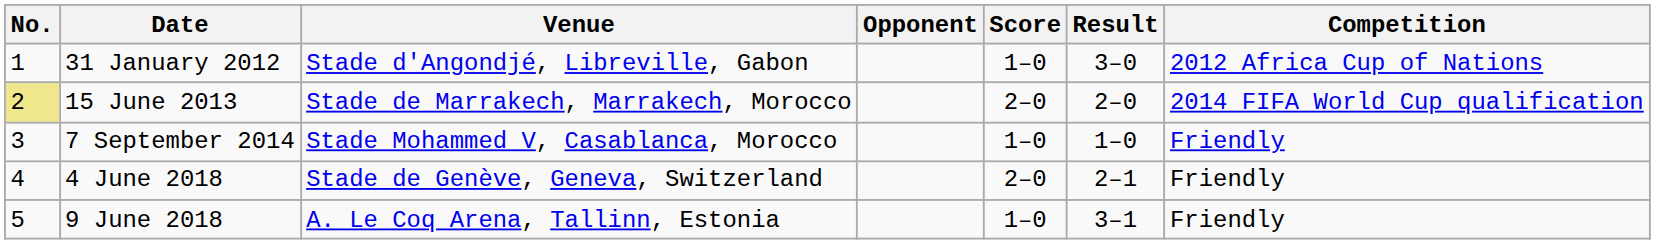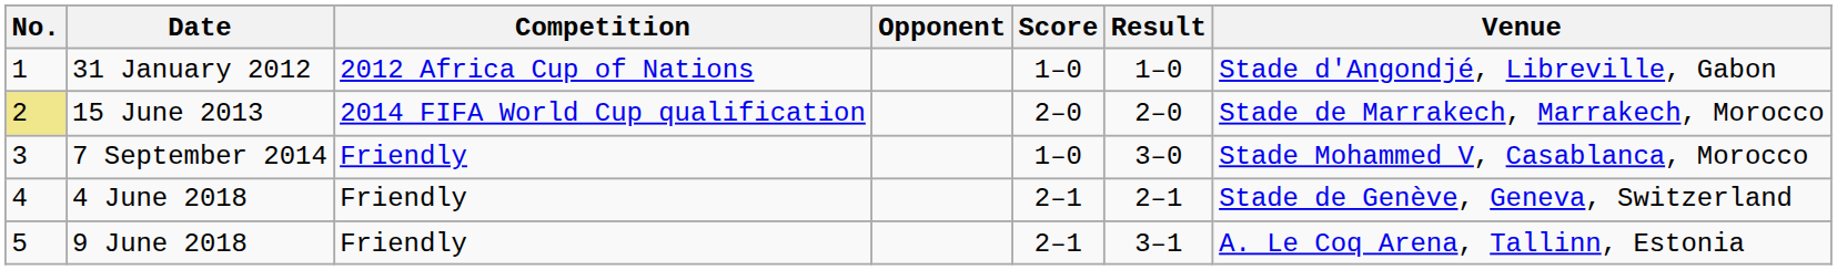 <table class="wikitable" style="font-size:100%;">
 <tr>
 <th>No.</th>
 <th>Date</th>
-<th>Venue</th>
+<th>Competition</th>
 <th>Opponent</th>
 <th>Score</th>
 <th>Result</th>
-<th>Competition</th>
+<th>Venue</th>
 </tr>
 <tr>
 <td>1</td>
 <td>31 January 2012</td>
-<td><a href='#'>Stade d'Angondjé</a>, <a href='#'>Libreville</a>, Gabon</td>
+<td><a href='#'>2012 Africa Cup of Nations</a></td>
 <td></td>
 <td align=center>1–0</td>
-<td style="text-align:center">3–0</td>
-<td><a href='#'>2012 Africa Cup of Nations</a></td>
+<td style="text-align:center">1–0</td>
+<td><a href='#'>Stade d'Angondjé</a>, <a href='#'>Libreville</a>, Gabon</td>
 </tr>
 <tr>
 <td style="background: khaki;">2</td>
 <td>15 June 2013</td>
-<td><a href='#'>Stade de Marrakech</a>, <a href='#'>Marrakech</a>, Morocco</td>
+<td><a href='#'>2014 FIFA World Cup qualification</a></td>
 <td></td>
 <td align=center>2–0</td>
 <td style="text-align:center">2–0</td>
-<td><a href='#'>2014 FIFA World Cup qualification</a></td>
+<td><a href='#'>Stade de Marrakech</a>, <a href='#'>Marrakech</a>, Morocco</td>
 </tr>
 <tr>
 <td>3</td>
 <td>7 September 2014</td>
-<td><a href='#'>Stade Mohammed V</a>, <a href='#'>Casablanca</a>, Morocco</td>
+<td><a href='#'>Friendly</a></td>
 <td></td>
 <td align=center>1–0</td>
-<td style="text-align:center">1–0</td>
-<td><a href='#'>Friendly</a></td>
+<td style="text-align:center">3–0</td>
+<td><a href='#'>Stade Mohammed V</a>, <a href='#'>Casablanca</a>, Morocco</td>
 </tr>
 <tr>
 <td>4</td>
 <td>4 June 2018</td>
+<td>Friendly</td>
+<td></td>
+<td align=center>2–1</td>
+<td style="text-align:center">2–1</td>
 <td><a href='#'>Stade de Genève</a>, <a href='#'>Geneva</a>, Switzerland</td>
-<td></td>
-<td align=center>2–0</td>
-<td style="text-align:center">2–1</td>
-<td>Friendly</td>
 </tr>
 <tr>
 <td>5</td>
 <td>9 June 2018</td>
+<td>Friendly</td>
+<td></td>
+<td align=center>2–1</td>
+<td style="text-align:center">3–1</td>
 <td><a href='#'>A. Le Coq Arena</a>, <a href='#'>Tallinn</a>, Estonia</td>
-<td></td>
-<td align=center>1–0</td>
-<td style="text-align:center">3–1</td>
-<td>Friendly</td>
 </tr>
 </table>
